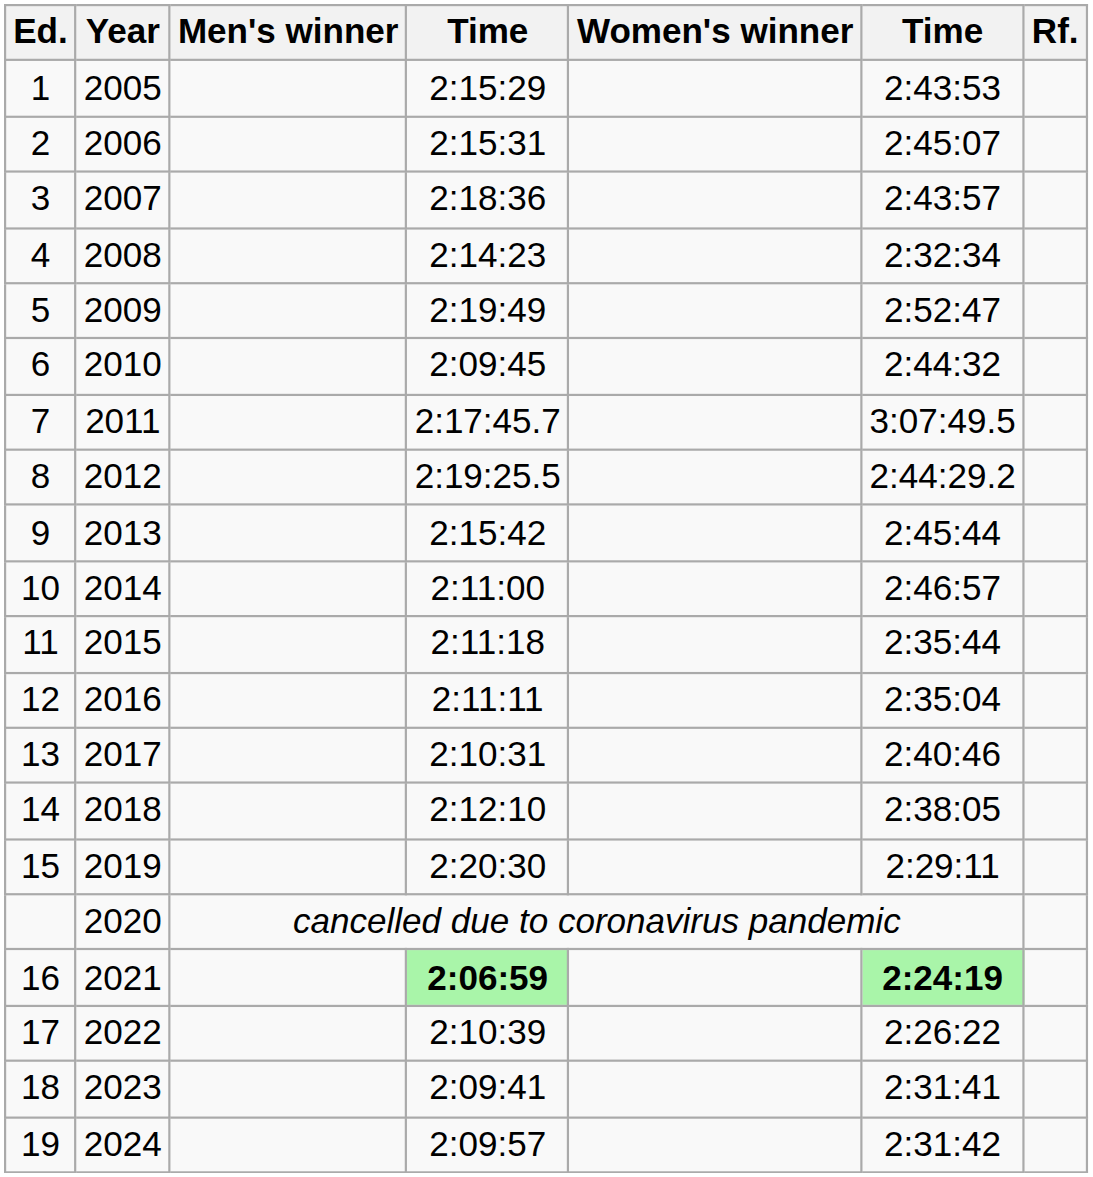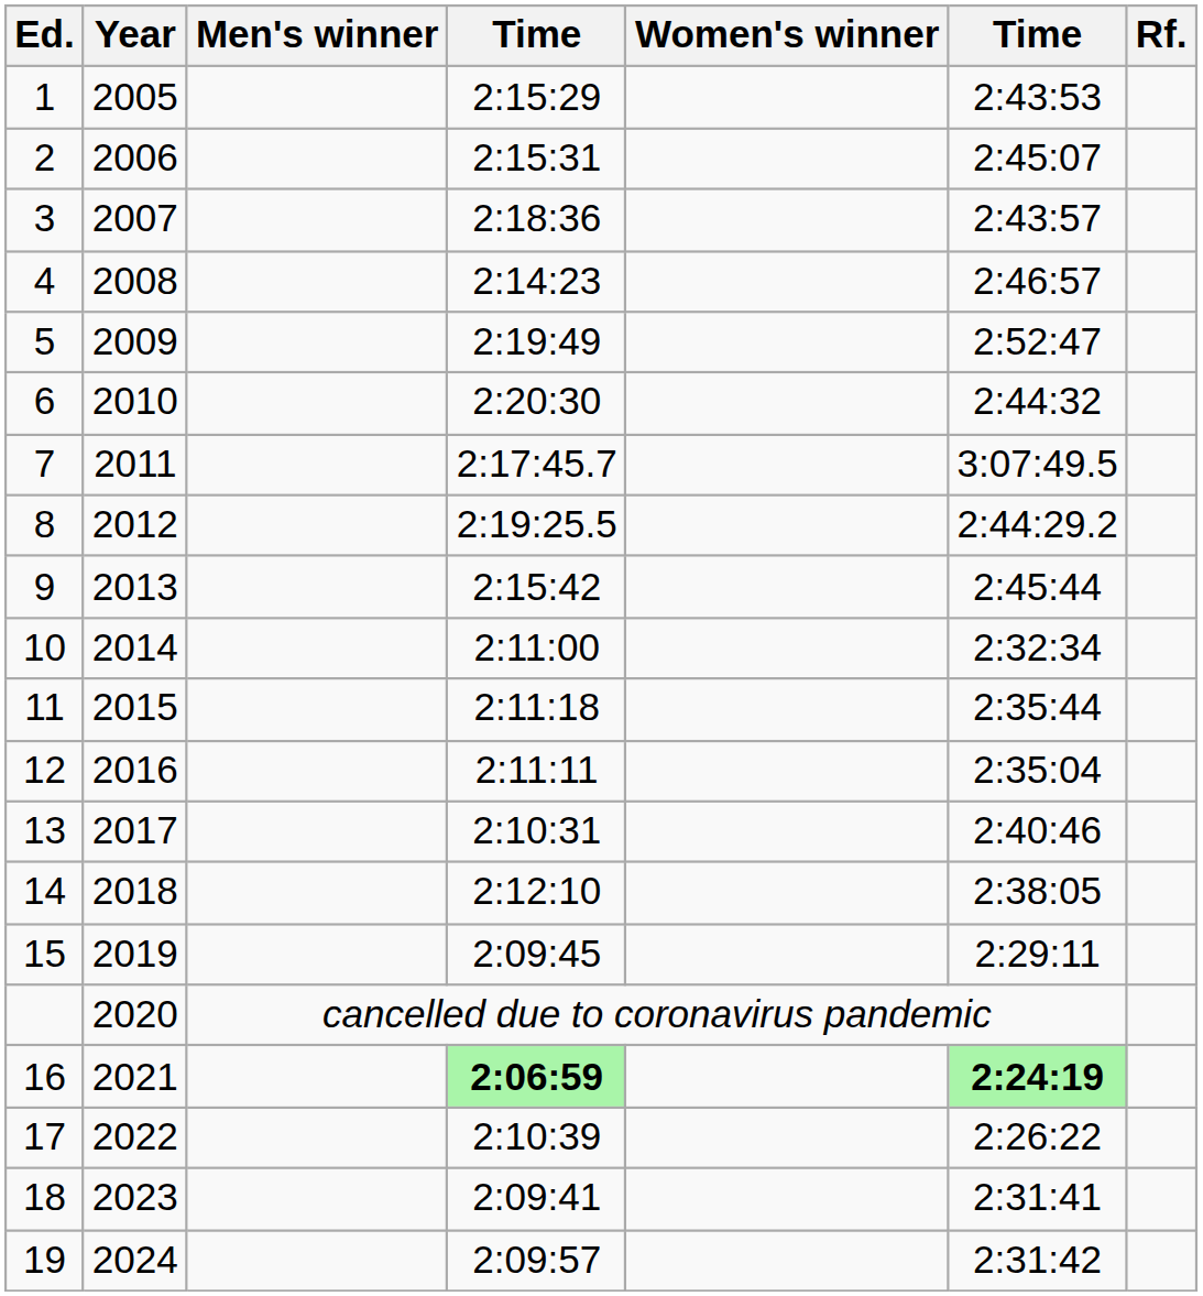 <table class="wikitable sortable" style="text-align:center">
 <tr>
 <th class="unsortable">Ed.</th>
 <th>Year</th>
 <th>Men's winner</th>
 <th>Time</th>
 <th>Women's winner</th>
 <th>Time</th>
 <th class="unsortable">Rf.</th>
 </tr>
 <tr>
 <td>1</td>
 <td>2005</td>
 <td align=left></td>
 <td>2:15:29</td>
 <td align=left></td>
 <td>2:43:53</td>
 <td></td>
 </tr>
 <tr>
 <td>2</td>
 <td>2006</td>
 <td align=left></td>
 <td>2:15:31</td>
 <td align=left></td>
 <td>2:45:07</td>
 <td></td>
 </tr>
 <tr>
 <td>3</td>
 <td>2007</td>
 <td align=left></td>
 <td>2:18:36</td>
 <td align=left></td>
 <td>2:43:57</td>
 <td></td>
 </tr>
 <tr>
 <td>4</td>
 <td>2008</td>
 <td align=left></td>
 <td>2:14:23</td>
 <td align=left></td>
-<td>2:32:34</td>
+<td>2:46:57</td>
 <td></td>
 </tr>
 <tr>
 <td>5</td>
 <td>2009</td>
 <td align=left></td>
 <td>2:19:49</td>
 <td align=left></td>
 <td>2:52:47</td>
 <td></td>
 </tr>
 <tr>
 <td>6</td>
 <td>2010</td>
 <td align=left></td>
-<td>2:09:45</td>
+<td>2:20:30</td>
 <td align=left></td>
 <td>2:44:32</td>
 <td></td>
 </tr>
 <tr>
 <td>7</td>
 <td>2011</td>
 <td align=left></td>
 <td>2:17:45.7</td>
 <td align=left></td>
 <td>3:07:49.5</td>
 <td></td>
 </tr>
 <tr>
 <td>8</td>
 <td>2012</td>
 <td align=left></td>
 <td>2:19:25.5</td>
 <td align=left></td>
 <td>2:44:29.2</td>
 <td></td>
 </tr>
 <tr>
 <td>9</td>
 <td>2013</td>
 <td align=left></td>
 <td>2:15:42</td>
 <td align=left></td>
 <td>2:45:44</td>
 <td></td>
 </tr>
 <tr>
 <td>10</td>
 <td>2014</td>
 <td align=left></td>
 <td>2:11:00</td>
 <td align=left></td>
-<td>2:46:57</td>
+<td>2:32:34</td>
 <td></td>
 </tr>
 <tr>
 <td>11</td>
 <td>2015</td>
 <td align=left></td>
 <td>2:11:18</td>
 <td align=left></td>
 <td>2:35:44</td>
 <td></td>
 </tr>
 <tr>
 <td>12</td>
 <td>2016</td>
 <td align=left></td>
 <td>2:11:11</td>
 <td align=left></td>
 <td>2:35:04</td>
 <td></td>
 </tr>
 <tr>
 <td>13</td>
 <td>2017</td>
 <td align=left></td>
 <td>2:10:31</td>
 <td align=left></td>
 <td>2:40:46</td>
 <td></td>
 </tr>
 <tr>
 <td>14</td>
 <td>2018</td>
 <td align=left></td>
 <td>2:12:10</td>
 <td align=left></td>
 <td>2:38:05</td>
 <td></td>
 </tr>
 <tr>
 <td>15</td>
 <td>2019</td>
 <td align=left></td>
-<td>2:20:30</td>
+<td>2:09:45</td>
 <td align=left></td>
 <td>2:29:11</td>
 <td></td>
 </tr>
 <tr>
 <td></td>
 <td>2020</td>
 <td colspan="4" align="center" data-sort-value=""><em>cancelled due to coronavirus pandemic</em></td>
 <td></td>
 </tr>
 <tr>
 <td>16</td>
 <td>2021</td>
 <td align=left></td>
 <td bgcolor=#A9F5A9><strong>2:06:59</strong></td>
 <td align=left></td>
 <td bgcolor=#A9F5A9><strong>2:24:19</strong></td>
 </tr>
 <tr>
 <td>17</td>
 <td>2022</td>
 <td align=left></td>
 <td>2:10:39</td>
 <td align=left></td>
 <td>2:26:22</td>
 <td></td>
 </tr>
 <tr>
 <td>18</td>
 <td>2023</td>
 <td align=left></td>
 <td>2:09:41</td>
 <td align=left></td>
 <td>2:31:41</td>
 <td></td>
 </tr>
 <tr>
 <td>19</td>
 <td>2024</td>
 <td align=left></td>
 <td>2:09:57</td>
 <td align=left></td>
 <td>2:31:42</td>
 <td></td>
 </tr>
 </table>
